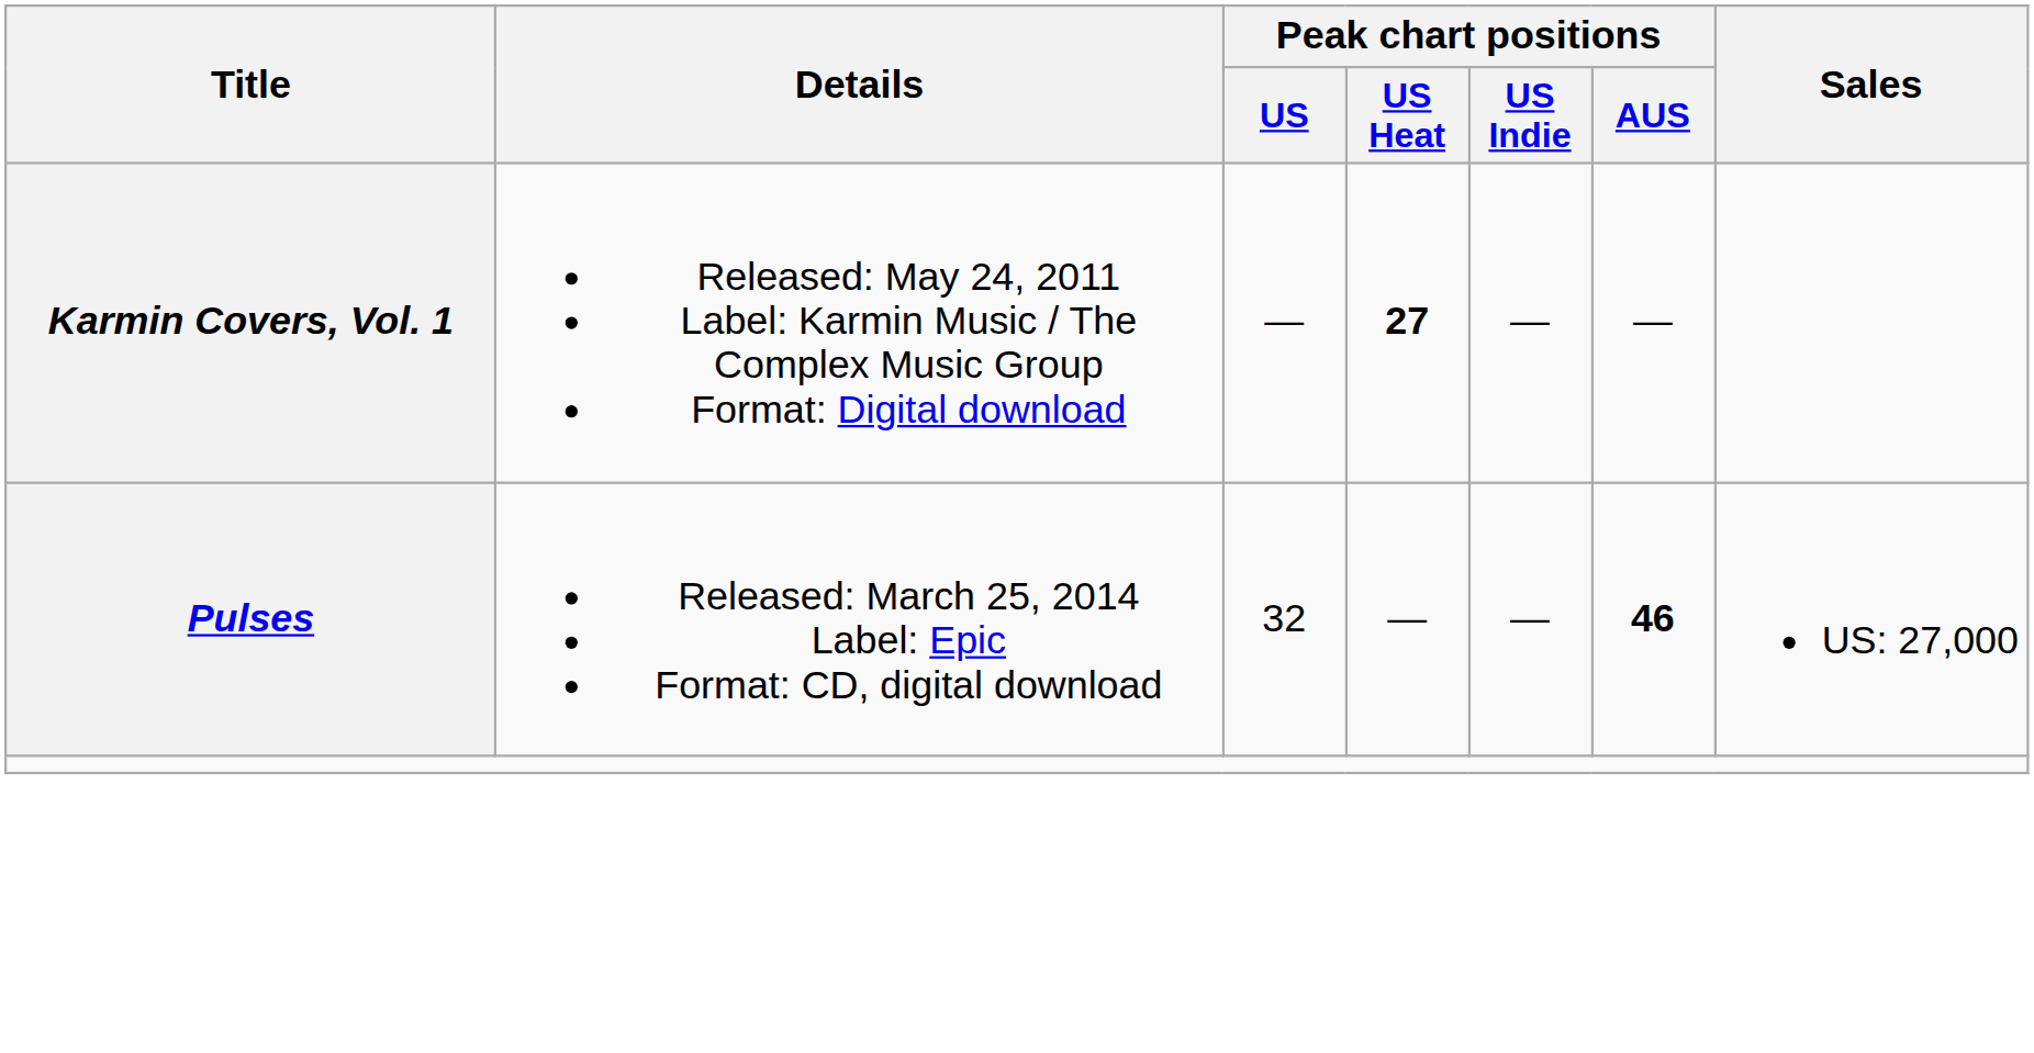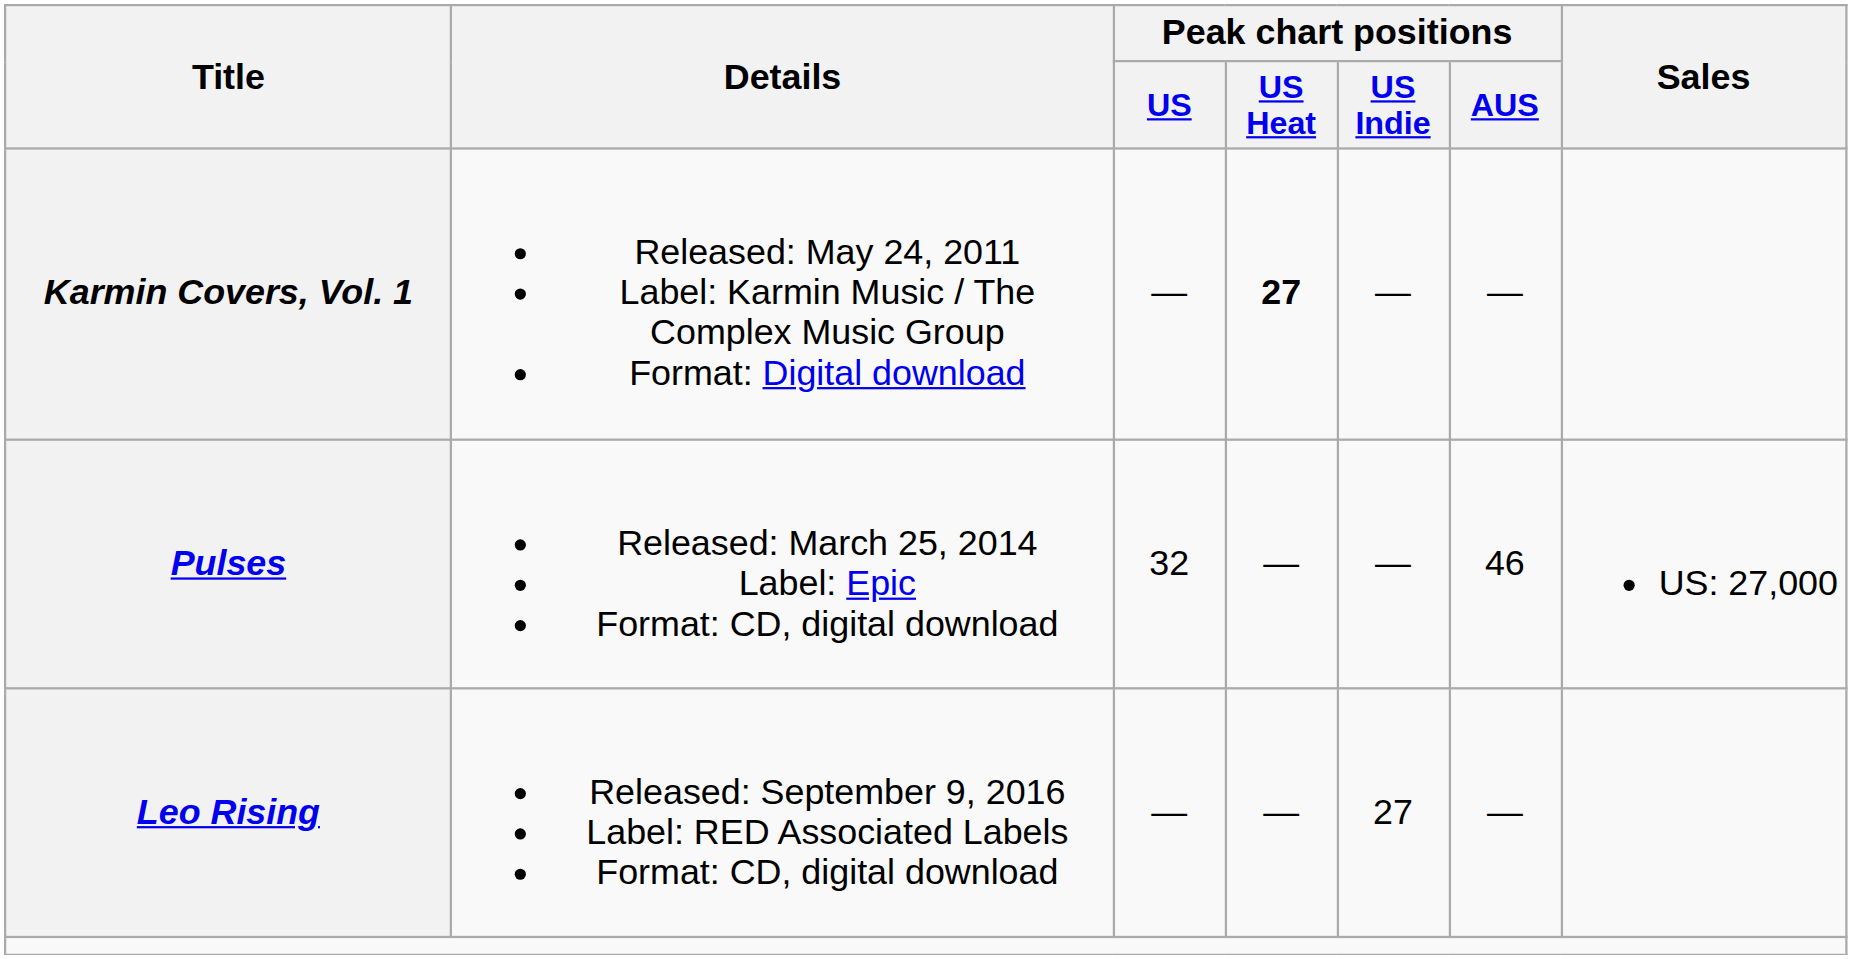 <table class="wikitable plainrowheaders" style="text-align:center;">
 <tr>
 <th scope="col" rowspan="2" style="width:12em;">Title</th>
 <th scope="col" rowspan="2" style="width:18em;">Details</th>
 <th scope="col" colspan="4">Peak chart positions</th>
 <th scope="col" rowspan="2">Sales</th>
 </tr>
 <tr>
 <th scope="col" style="width:3em;font-size:90%;"><a href='#'>US</a><br></th>
 <th scope="col" style="width:3em;font-size:90%;"><a href='#'>US Heat</a><br></th>
 <th scope="col" style="width:3em;font-size:90%;"><a href='#'>US Indie</a><br></th>
 <th scope="col" style="width:3em;font-size:90%;"><a href='#'>AUS</a><br></th>
 </tr>
 <tr>
 <th scope="row"><em>Karmin Covers, Vol. 1</em></th>
 <td><br><ul><li>Released: May 24, 2011</li><li>Label: Karmin Music / The Complex Music Group</li><li>Format: <a href='#'>Digital download</a></li></ul></td>
 <td>—</td>
 <td><strong>27</strong></td>
 <td>—</td>
 <td>—</td>
 <td></td>
 </tr>
 <tr>
 <th scope="row"><em><a href='#'>Pulses</a></em></th>
 <td><br><ul><li>Released: March 25, 2014</li><li>Label: <a href='#'>Epic</a></li><li>Format: CD, digital download</li></ul></td>
 <td>32</td>
 <td>—</td>
 <td>—</td>
-<td><strong>46</strong></td>
+<td>46</td>
 <td><br><ul><li>US: 27,000</li></ul></td>
+</tr>
+<tr>
+<th scope="row"><em><a href='#'>Leo Rising</a></em></th>
+<td><br><ul><li>Released: September 9, 2016</li><li>Label: RED Associated Labels</li><li>Format: CD, digital download</li></ul></td>
+<td>—</td>
+<td>—</td>
+<td>27</td>
+<td>—</td>
+<td></td>
 </tr>
 <tr>
 <td colspan="7"></td>
 </tr>
 </table>
